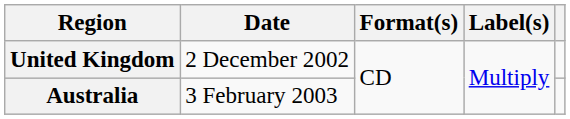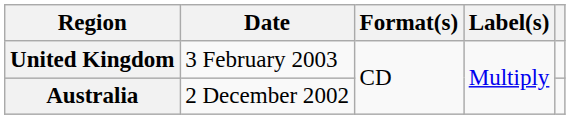 <table class="wikitable plainrowheaders">
 <tr>
 <th scope="col">Region</th>
 <th scope="col">Date</th>
 <th scope="col">Format(s)</th>
 <th scope="col">Label(s)</th>
 <th scope="col"></th>
 </tr>
 <tr>
 <th scope="row">United Kingdom</th>
-<td>2 December 2002</td>
+<td>3 February 2003</td>
 <td rowspan="2">CD</td>
 <td rowspan="2"><a href='#'>Multiply</a></td>
 <td></td>
 </tr>
 <tr>
 <th scope="row">Australia</th>
-<td>3 February 2003</td>
+<td>2 December 2002</td>
 <td></td>
 </tr>
 </table>
